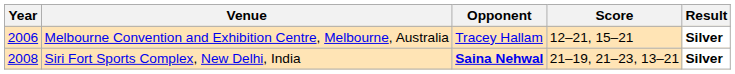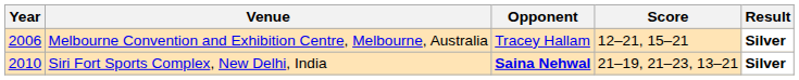 <table class="sortable wikitable" style="font-size: 90%;">
 <tr>
 <th>Year</th>
 <th>Venue</th>
 <th>Opponent</th>
 <th>Score</th>
 <th>Result</th>
 </tr>
 <tr style="background:#FFE4B5">
 <td align="center"><a href='#'>2006</a></td>
 <td align="left"><a href='#'>Melbourne Convention and Exhibition Centre</a>, <a href='#'>Melbourne</a>, Australia</td>
 <td align="left"> <a href='#'>Tracey Hallam</a></td>
 <td align="left">12–21, 15–21</td>
 <td style="text-align:left; background:white"> <strong>Silver</strong></td>
 </tr>
 <tr style="background:#FFE4B5">
-<td align="center"><a href='#'>2008</a></td>
+<td align="center"><a href='#'>2010</a></td>
 <td align="left"><a href='#'>Siri Fort Sports Complex</a>, <a href='#'>New Delhi</a>, India</td>
 <td align="left"><strong> <a href='#'>Saina Nehwal</a></strong></td>
 <td align="left">21–19, 21–23, 13–21</td>
 <td style="text-align:left; background:white"> <strong>Silver</strong></td>
 </tr>
 </table>
